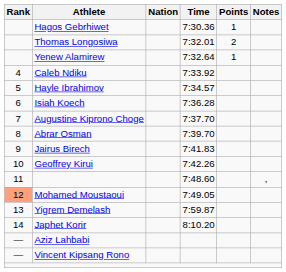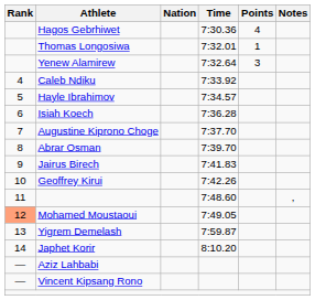 <table class="wikitable mw-datatable sortable" style="text-align:center;">
 <tr>
 <th>Rank</th>
 <th>Athlete</th>
 <th>Nation</th>
 <th>Time</th>
 <th>Points</th>
 <th>Notes</th>
 </tr>
 <tr>
 <td></td>
 <td align=left><a href='#'>Hagos Gebrhiwet</a></td>
 <td align=left></td>
 <td>7:30.36</td>
-<td>1</td>
+<td>4</td>
 <td></td>
 </tr>
 <tr>
 <td></td>
 <td align=left><a href='#'>Thomas Longosiwa</a></td>
 <td align=left></td>
 <td>7:32.01</td>
-<td>2</td>
+<td>1</td>
 <td></td>
 </tr>
 <tr>
 <td></td>
 <td align=left><a href='#'>Yenew Alamirew</a></td>
 <td align=left></td>
 <td>7:32.64</td>
-<td>1</td>
+<td>3</td>
 <td></td>
 </tr>
 <tr>
 <td>4</td>
 <td align=left><a href='#'>Caleb Ndiku</a></td>
 <td align=left></td>
 <td>7:33.92</td>
 <td></td>
 <td></td>
 </tr>
 <tr>
 <td>5</td>
 <td align=left><a href='#'>Hayle Ibrahimov</a></td>
 <td align=left></td>
 <td>7:34.57</td>
 <td></td>
 <td><strong></strong></td>
 </tr>
 <tr>
 <td>6</td>
 <td align=left><a href='#'>Isiah Koech</a></td>
 <td align=left></td>
 <td>7:36.28</td>
 <td></td>
 <td></td>
 </tr>
 <tr>
 <td>7</td>
 <td align=left><a href='#'>Augustine Kiprono Choge</a></td>
 <td align=left></td>
 <td>7:37.70</td>
 <td></td>
 <td></td>
 </tr>
 <tr>
 <td>8</td>
 <td align=left><a href='#'>Abrar Osman</a></td>
 <td align=left></td>
 <td>7:39.70</td>
 <td></td>
 <td></td>
 </tr>
 <tr>
 <td>9</td>
 <td align=left><a href='#'>Jairus Birech</a></td>
 <td align=left></td>
 <td>7:41.83</td>
 <td></td>
 <td></td>
 </tr>
 <tr>
 <td>10</td>
 <td align=left><a href='#'>Geoffrey Kirui</a></td>
 <td align=left></td>
 <td>7:42.26</td>
 <td></td>
 <td></td>
 </tr>
 <tr>
 <td>11</td>
 <td align=left></td>
 <td align=left></td>
 <td>7:48.60</td>
 <td></td>
 <td>, </td>
 </tr>
 <tr>
 <td style="background: lightsalmon;">12</td>
 <td align=left><a href='#'>Mohamed Moustaoui</a></td>
 <td align=left></td>
 <td>7:49.05</td>
 <td></td>
 <td></td>
 </tr>
 <tr>
 <td>13</td>
 <td align=left><a href='#'>Yigrem Demelash</a></td>
 <td align=left></td>
 <td>7:59.87</td>
 <td></td>
 <td></td>
 </tr>
 <tr>
 <td>14</td>
 <td align=left><a href='#'>Japhet Korir</a></td>
 <td align=left></td>
 <td>8:10.20</td>
 <td></td>
 <td></td>
 </tr>
 <tr>
 <td>—</td>
 <td align=left><a href='#'>Aziz Lahbabi</a></td>
 <td align=left></td>
 <td></td>
 <td></td>
 <td></td>
 </tr>
 <tr>
 <td>—</td>
 <td align=left><a href='#'>Vincent Kipsang Rono</a></td>
 <td align=left></td>
 <td></td>
 <td></td>
 <td></td>
 </tr>
 <tr class="sortbottom">
 <td colspan=6></td>
 </tr>
 </table>
